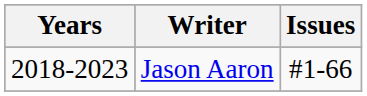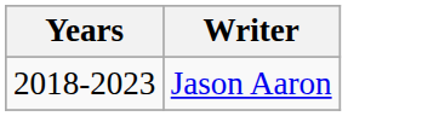 <table class="wikitable">
 <tr>
 <th>Years</th>
 <th>Writer</th>
-<th>Issues</th>
 </tr>
 <tr>
 <td align="center">2018-2023</td>
 <td align="center"><a href='#'>Jason Aaron</a></td>
-<td align="center">#1-66</td>
 </tr>
 </table>
